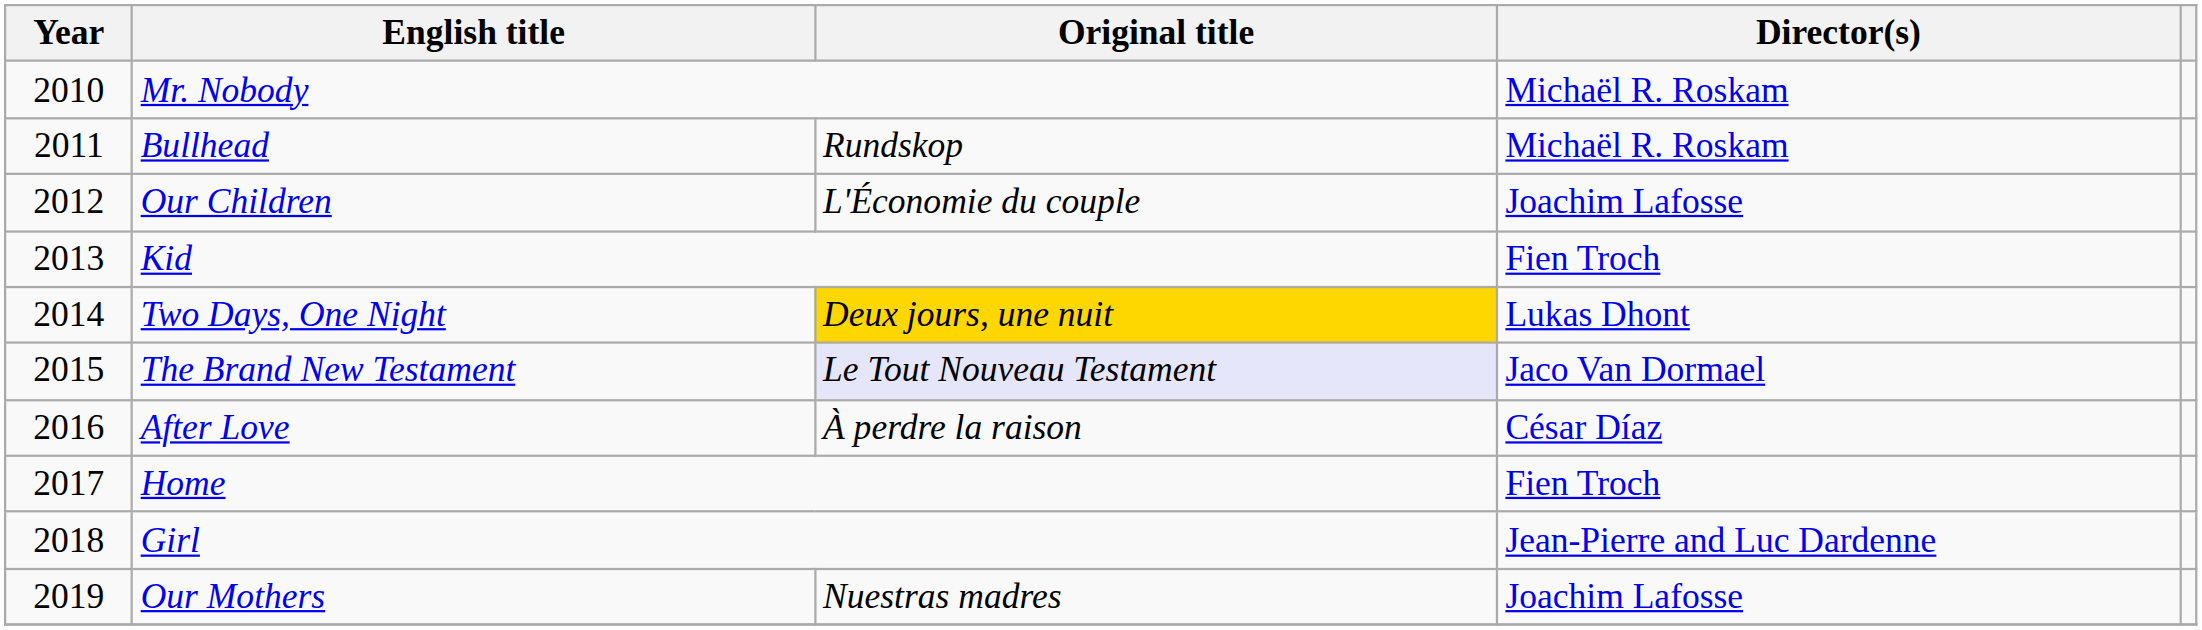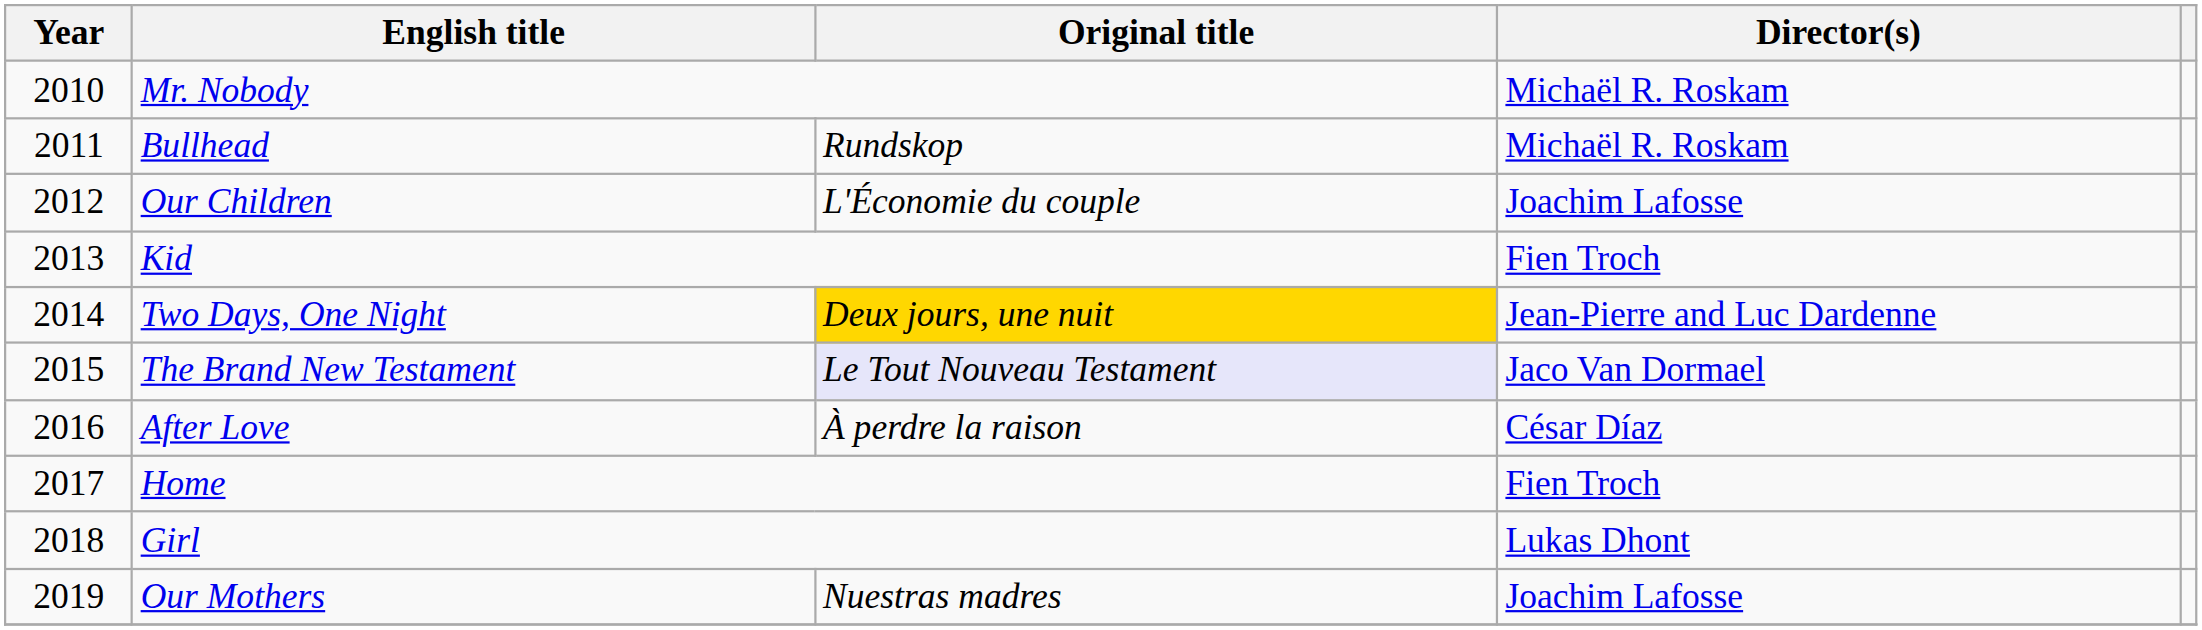 <table class="wikitable plainrowheaders">
 <tr>
 <th scope="col" width="50">Year</th>
 <th scope="col" width="300">English title</th>
 <th scope="col" width="300">Original title</th>
 <th scope="col" width="300">Director(s)</th>
 <th scope="col"></th>
 </tr>
 <tr>
 <td align="center">2010</td>
 <td colspan="2"><em><a href='#'>Mr. Nobody</a></em></td>
 <td><a href='#'>Michaël R. Roskam</a></td>
 <td align="center"></td>
 </tr>
 <tr>
 <td align="center">2011</td>
 <td><em><a href='#'>Bullhead</a></em></td>
 <td><em>Rundskop</em></td>
 <td><a href='#'>Michaël R. Roskam</a></td>
 <td align="center"></td>
 </tr>
 <tr>
 <td align="center">2012</td>
 <td><em><a href='#'>Our Children</a></em></td>
 <td><em>L'Économie du couple</em></td>
 <td><a href='#'>Joachim Lafosse</a></td>
 <td align="center"></td>
 </tr>
 <tr>
 <td align="center">2013</td>
 <td colspan="2"><em><a href='#'>Kid</a></em></td>
 <td><a href='#'>Fien Troch</a></td>
 <td align="center"></td>
 </tr>
 <tr>
 <td align="center">2014</td>
 <td><em><a href='#'>Two Days, One Night</a></em></td>
 <td style="background: gold;"><em>Deux jours, une nuit</em></td>
-<td><a href='#'>Lukas Dhont</a></td>
+<td><a href='#'>Jean-Pierre and Luc Dardenne</a></td>
 <td align="center"></td>
 </tr>
 <tr>
 <td align="center">2015</td>
 <td><em><a href='#'>The Brand New Testament</a></em></td>
 <td style="background: lavender;"><em>Le Tout Nouveau Testament</em></td>
 <td><a href='#'>Jaco Van Dormael</a></td>
 <td align="center"></td>
 </tr>
 <tr>
 <td align="center">2016</td>
 <td><em><a href='#'>After Love</a></em></td>
 <td><em>À perdre la raison</em></td>
 <td><a href='#'>César Díaz</a></td>
 <td align="center"></td>
 </tr>
 <tr>
 <td align="center">2017</td>
 <td colspan="2"><em><a href='#'>Home</a></em></td>
 <td><a href='#'>Fien Troch</a></td>
 <td align="center"></td>
 </tr>
 <tr>
 <td align="center">2018</td>
 <td colspan="2"><em><a href='#'>Girl</a></em></td>
-<td><a href='#'>Jean-Pierre and Luc Dardenne</a></td>
+<td><a href='#'>Lukas Dhont</a></td>
 <td align="center"></td>
 </tr>
 <tr>
 <td align="center">2019</td>
 <td><em><a href='#'>Our Mothers</a></em></td>
 <td><em>Nuestras madres</em></td>
 <td><a href='#'>Joachim Lafosse</a></td>
 <td align="center"></td>
 </tr>
 <tr>
 </tr>
 </table>
